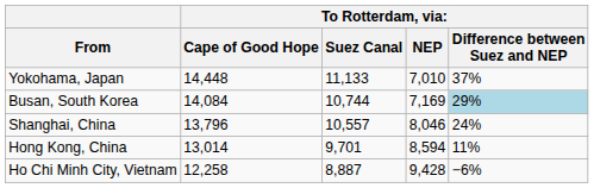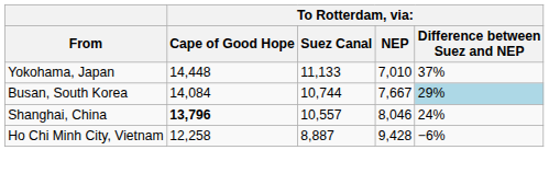 <table class="wikitable">
 <tr>
 <th></th>
 <th colspan="4">To Rotterdam, via:</th>
 </tr>
 <tr>
 <th>From</th>
 <th>Cape of Good Hope</th>
 <th>Suez Canal</th>
 <th>NEP</th>
 <th>Difference between <br>Suez and NEP</th>
 </tr>
 <tr>
 <td>Yokohama, Japan</td>
 <td>14,448</td>
 <td>11,133</td>
 <td>7,010</td>
 <td>37%</td>
 </tr>
 <tr>
 <td>Busan, South Korea</td>
 <td>14,084</td>
 <td>10,744</td>
-<td>7,169</td>
+<td>7,667</td>
 <td style="background: lightblue;">29%</td>
 </tr>
 <tr>
 <td>Shanghai, China</td>
-<td>13,796</td>
+<td><strong>13,796</strong></td>
 <td>10,557</td>
 <td>8,046</td>
 <td>24%</td>
-</tr>
-<tr>
-<td>Hong Kong, China</td>
-<td>13,014</td>
-<td>9,701</td>
-<td>8,594</td>
-<td>11%</td>
 </tr>
 <tr>
 <td>Ho Chi Minh City, Vietnam</td>
 <td>12,258</td>
 <td>8,887</td>
 <td>9,428</td>
 <td>−6%</td>
 </tr>
 </table>
